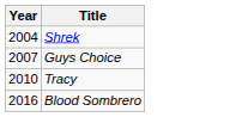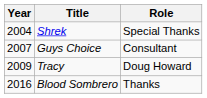 <table class="wikitable">
 <tr>
 <th>Year</th>
 <th>Title</th>
+<th>Role</th>
 </tr>
 <tr>
 <td>2004</td>
 <td><em><a href='#'>Shrek</a></em></td>
+<td>Special Thanks</td>
 </tr>
 <tr>
 <td>2007</td>
 <td><em>Guys Choice</em></td>
+<td>Consultant</td>
 </tr>
 <tr>
-<td>2010</td>
+<td>2009</td>
 <td><em>Tracy</em></td>
+<td>Doug Howard</td>
 </tr>
 <tr>
 <td>2016</td>
 <td><em>Blood Sombrero</em></td>
+<td>Thanks</td>
 </tr>
 </table>
